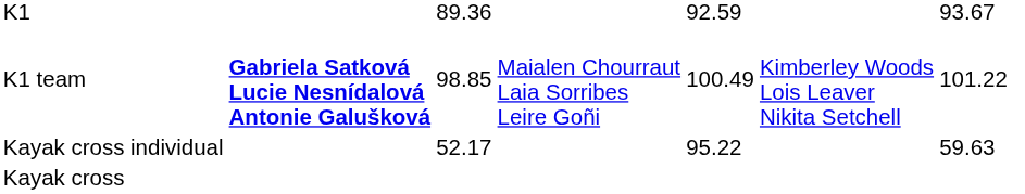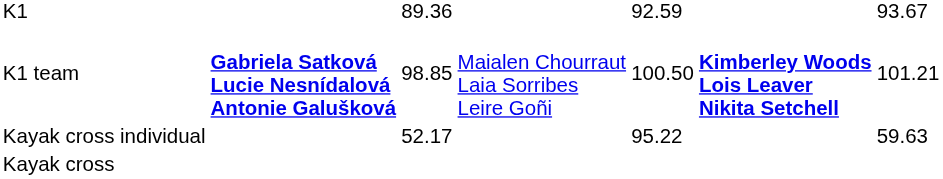 <table>
 <tr>
 <td>K1</td>
 <td></td>
 <td>89.36</td>
 <td></td>
 <td>92.59</td>
 <td></td>
 <td>93.67</td>
 </tr>
 <tr>
 <td>K1 team</td>
 <td><strong><br><a href='#'>Gabriela Satková</a><br><a href='#'>Lucie Nesnídalová</a><br><a href='#'>Antonie Galušková</a></strong></td>
 <td>98.85</td>
 <td><br><a href='#'>Maialen Chourraut</a><br><a href='#'>Laia Sorribes</a><br><a href='#'>Leire Goñi</a></td>
-<td>100.49</td>
-<td><br><a href='#'>Kimberley Woods</a><br><a href='#'>Lois Leaver</a><br><a href='#'>Nikita Setchell</a></td>
-<td>101.22</td>
+<td>100.50</td>
+<td><strong><br><a href='#'>Kimberley Woods</a><br><a href='#'>Lois Leaver</a><br><a href='#'>Nikita Setchell</a></strong></td>
+<td>101.21</td>
 </tr>
 <tr>
 <td>Kayak cross individual</td>
 <td></td>
 <td>52.17</td>
 <td></td>
 <td>95.22</td>
 <td></td>
 <td>59.63</td>
 </tr>
 <tr>
 <td>Kayak cross</td>
 <td colspan=2></td>
 <td colspan=2></td>
 <td colspan=2></td>
 </tr>
 </table>
